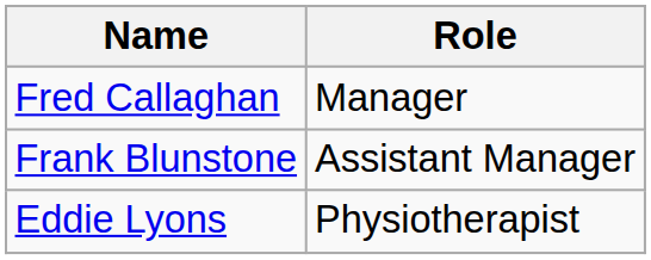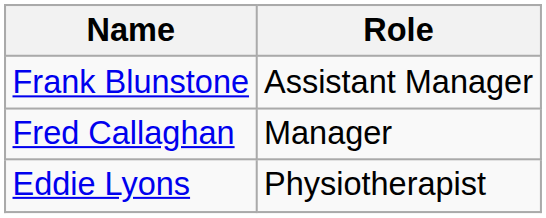 <table class="wikitable">
 <tr>
 <th>Name</th>
 <th>Role</th>
 </tr>
 <tr>
+<td> <a href='#'>Frank Blunstone</a></td>
+<td>Assistant Manager</td>
+</tr>
+<tr>
 <td> <a href='#'>Fred Callaghan</a></td>
 <td>Manager</td>
-</tr>
-<tr>
-<td> <a href='#'>Frank Blunstone</a></td>
-<td>Assistant Manager</td>
 </tr>
 <tr>
 <td> <a href='#'>Eddie Lyons</a></td>
 <td>Physiotherapist</td>
 </tr>
 </table>
